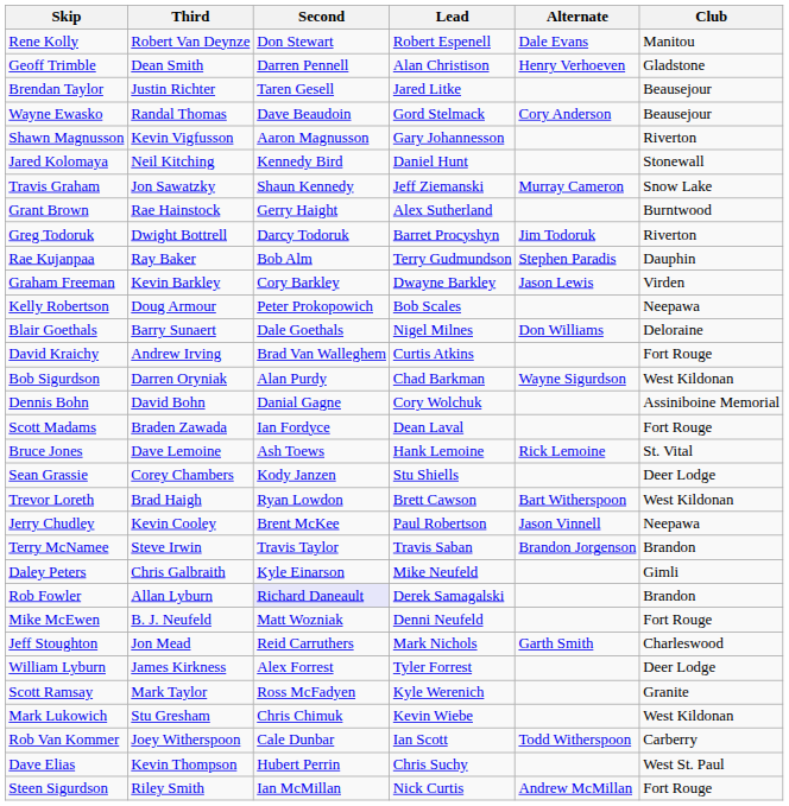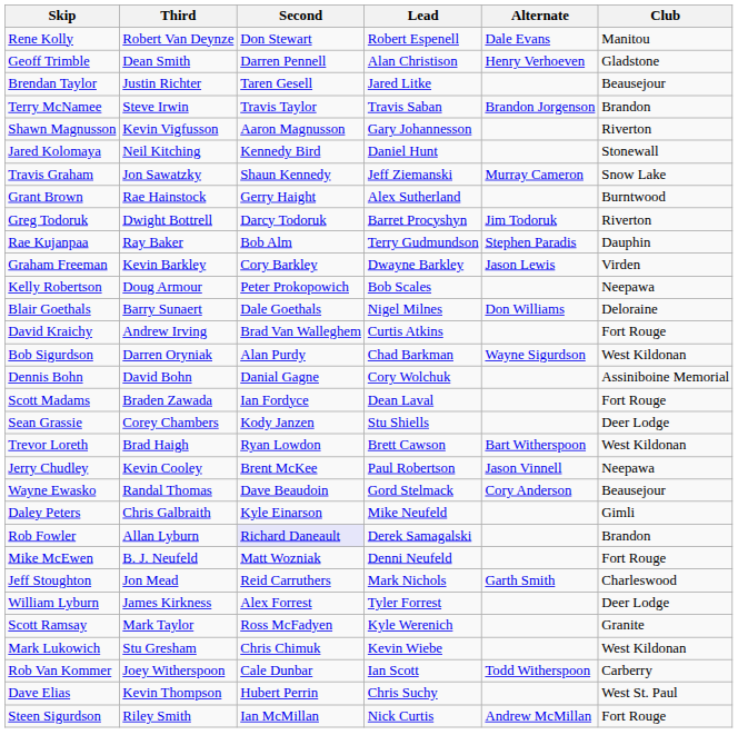 <table class="wikitable sortable">
 <tr>
 <th>Skip</th>
 <th>Third</th>
 <th>Second</th>
 <th>Lead</th>
 <th>Alternate</th>
 <th>Club</th>
 </tr>
 <tr>
 <td><a href='#'>Rene Kolly</a></td>
 <td><a href='#'>Robert Van Deynze</a></td>
 <td><a href='#'>Don Stewart</a></td>
 <td><a href='#'>Robert Espenell</a></td>
 <td><a href='#'>Dale Evans</a></td>
 <td>Manitou</td>
 </tr>
 <tr>
 <td><a href='#'>Geoff Trimble</a></td>
 <td><a href='#'>Dean Smith</a></td>
 <td><a href='#'>Darren Pennell</a></td>
 <td><a href='#'>Alan Christison</a></td>
 <td><a href='#'>Henry Verhoeven</a></td>
 <td>Gladstone</td>
 </tr>
 <tr>
 <td><a href='#'>Brendan Taylor</a></td>
 <td><a href='#'>Justin Richter</a></td>
 <td><a href='#'>Taren Gesell</a></td>
 <td><a href='#'>Jared Litke</a></td>
 <td></td>
 <td>Beausejour</td>
 </tr>
 <tr>
-<td><a href='#'>Wayne Ewasko</a></td>
-<td><a href='#'>Randal Thomas</a></td>
-<td><a href='#'>Dave Beaudoin</a></td>
-<td><a href='#'>Gord Stelmack</a></td>
-<td><a href='#'>Cory Anderson</a></td>
-<td>Beausejour</td>
+<td><a href='#'>Terry McNamee</a></td>
+<td><a href='#'>Steve Irwin</a></td>
+<td><a href='#'>Travis Taylor</a></td>
+<td><a href='#'>Travis Saban</a></td>
+<td><a href='#'>Brandon Jorgenson</a></td>
+<td>Brandon</td>
 </tr>
 <tr>
 <td><a href='#'>Shawn Magnusson</a></td>
 <td><a href='#'>Kevin Vigfusson</a></td>
 <td><a href='#'>Aaron Magnusson</a></td>
 <td><a href='#'>Gary Johannesson</a></td>
 <td></td>
 <td>Riverton</td>
 </tr>
 <tr>
 <td><a href='#'>Jared Kolomaya</a></td>
 <td><a href='#'>Neil Kitching</a></td>
 <td><a href='#'>Kennedy Bird</a></td>
 <td><a href='#'>Daniel Hunt</a></td>
 <td></td>
 <td>Stonewall</td>
 </tr>
 <tr>
 <td><a href='#'>Travis Graham</a></td>
 <td><a href='#'>Jon Sawatzky</a></td>
 <td><a href='#'>Shaun Kennedy</a></td>
 <td><a href='#'>Jeff Ziemanski</a></td>
 <td><a href='#'>Murray Cameron</a></td>
 <td>Snow Lake</td>
 </tr>
 <tr>
 <td><a href='#'>Grant Brown</a></td>
 <td><a href='#'>Rae Hainstock</a></td>
 <td><a href='#'>Gerry Haight</a></td>
 <td><a href='#'>Alex Sutherland</a></td>
 <td></td>
 <td>Burntwood</td>
 </tr>
 <tr>
 <td><a href='#'>Greg Todoruk</a></td>
 <td><a href='#'>Dwight Bottrell</a></td>
 <td><a href='#'>Darcy Todoruk</a></td>
 <td><a href='#'>Barret Procyshyn</a></td>
 <td><a href='#'>Jim Todoruk</a></td>
 <td>Riverton</td>
 </tr>
 <tr>
 <td><a href='#'>Rae Kujanpaa</a></td>
 <td><a href='#'>Ray Baker</a></td>
 <td><a href='#'>Bob Alm</a></td>
 <td><a href='#'>Terry Gudmundson</a></td>
 <td><a href='#'>Stephen Paradis</a></td>
 <td>Dauphin</td>
 </tr>
 <tr>
 <td><a href='#'>Graham Freeman</a></td>
 <td><a href='#'>Kevin Barkley</a></td>
 <td><a href='#'>Cory Barkley</a></td>
 <td><a href='#'>Dwayne Barkley</a></td>
 <td><a href='#'>Jason Lewis</a></td>
 <td>Virden</td>
 </tr>
 <tr>
 <td><a href='#'>Kelly Robertson</a></td>
 <td><a href='#'>Doug Armour</a></td>
 <td><a href='#'>Peter Prokopowich</a></td>
 <td><a href='#'>Bob Scales</a></td>
 <td></td>
 <td>Neepawa</td>
 </tr>
 <tr>
 <td><a href='#'>Blair Goethals</a></td>
 <td><a href='#'>Barry Sunaert</a></td>
 <td><a href='#'>Dale Goethals</a></td>
 <td><a href='#'>Nigel Milnes</a></td>
 <td><a href='#'>Don Williams</a></td>
 <td>Deloraine</td>
 </tr>
 <tr>
 <td><a href='#'>David Kraichy</a></td>
 <td><a href='#'>Andrew Irving</a></td>
 <td><a href='#'>Brad Van Walleghem</a></td>
 <td><a href='#'>Curtis Atkins</a></td>
 <td></td>
 <td>Fort Rouge</td>
 </tr>
 <tr>
 <td><a href='#'>Bob Sigurdson</a></td>
 <td><a href='#'>Darren Oryniak</a></td>
 <td><a href='#'>Alan Purdy</a></td>
 <td><a href='#'>Chad Barkman</a></td>
 <td><a href='#'>Wayne Sigurdson</a></td>
 <td>West Kildonan</td>
 </tr>
 <tr>
 <td><a href='#'>Dennis Bohn</a></td>
 <td><a href='#'>David Bohn</a></td>
 <td><a href='#'>Danial Gagne</a></td>
 <td><a href='#'>Cory Wolchuk</a></td>
 <td></td>
 <td>Assiniboine Memorial</td>
 </tr>
 <tr>
 <td><a href='#'>Scott Madams</a></td>
 <td><a href='#'>Braden Zawada</a></td>
 <td><a href='#'>Ian Fordyce</a></td>
 <td><a href='#'>Dean Laval</a></td>
 <td></td>
 <td>Fort Rouge</td>
 </tr>
 <tr>
-<td><a href='#'>Bruce Jones</a></td>
-<td><a href='#'>Dave Lemoine</a></td>
-<td><a href='#'>Ash Toews</a></td>
-<td><a href='#'>Hank Lemoine</a></td>
-<td><a href='#'>Rick Lemoine</a></td>
-<td>St. Vital</td>
-</tr>
-<tr>
 <td><a href='#'>Sean Grassie</a></td>
 <td><a href='#'>Corey Chambers</a></td>
 <td><a href='#'>Kody Janzen</a></td>
 <td><a href='#'>Stu Shiells</a></td>
 <td></td>
 <td>Deer Lodge</td>
 </tr>
 <tr>
 <td><a href='#'>Trevor Loreth</a></td>
 <td><a href='#'>Brad Haigh</a></td>
 <td><a href='#'>Ryan Lowdon</a></td>
 <td><a href='#'>Brett Cawson</a></td>
 <td><a href='#'>Bart Witherspoon</a></td>
 <td>West Kildonan</td>
 </tr>
 <tr>
 <td><a href='#'>Jerry Chudley</a></td>
 <td><a href='#'>Kevin Cooley</a></td>
 <td><a href='#'>Brent McKee</a></td>
 <td><a href='#'>Paul Robertson</a></td>
 <td><a href='#'>Jason Vinnell</a></td>
 <td>Neepawa</td>
 </tr>
 <tr>
-<td><a href='#'>Terry McNamee</a></td>
-<td><a href='#'>Steve Irwin</a></td>
-<td><a href='#'>Travis Taylor</a></td>
-<td><a href='#'>Travis Saban</a></td>
-<td><a href='#'>Brandon Jorgenson</a></td>
-<td>Brandon</td>
+<td><a href='#'>Wayne Ewasko</a></td>
+<td><a href='#'>Randal Thomas</a></td>
+<td><a href='#'>Dave Beaudoin</a></td>
+<td><a href='#'>Gord Stelmack</a></td>
+<td><a href='#'>Cory Anderson</a></td>
+<td>Beausejour</td>
 </tr>
 <tr>
 <td><a href='#'>Daley Peters</a></td>
 <td><a href='#'>Chris Galbraith</a></td>
 <td><a href='#'>Kyle Einarson</a></td>
 <td><a href='#'>Mike Neufeld</a></td>
 <td></td>
 <td>Gimli</td>
 </tr>
 <tr>
 <td><a href='#'>Rob Fowler</a></td>
 <td><a href='#'>Allan Lyburn</a></td>
 <td style="background: lavender;"><a href='#'>Richard Daneault</a></td>
 <td><a href='#'>Derek Samagalski</a></td>
 <td></td>
 <td>Brandon</td>
 </tr>
 <tr>
 <td><a href='#'>Mike McEwen</a></td>
 <td><a href='#'>B. J. Neufeld</a></td>
 <td><a href='#'>Matt Wozniak</a></td>
 <td><a href='#'>Denni Neufeld</a></td>
 <td></td>
 <td>Fort Rouge</td>
 </tr>
 <tr>
 <td><a href='#'>Jeff Stoughton</a></td>
 <td><a href='#'>Jon Mead</a></td>
 <td><a href='#'>Reid Carruthers</a></td>
 <td><a href='#'>Mark Nichols</a></td>
 <td><a href='#'>Garth Smith</a></td>
 <td>Charleswood</td>
 </tr>
 <tr>
 <td><a href='#'>William Lyburn</a></td>
 <td><a href='#'>James Kirkness</a></td>
 <td><a href='#'>Alex Forrest</a></td>
 <td><a href='#'>Tyler Forrest</a></td>
 <td></td>
 <td>Deer Lodge</td>
 </tr>
 <tr>
 <td><a href='#'>Scott Ramsay</a></td>
 <td><a href='#'>Mark Taylor</a></td>
 <td><a href='#'>Ross McFadyen</a></td>
 <td><a href='#'>Kyle Werenich</a></td>
 <td></td>
 <td>Granite</td>
 </tr>
 <tr>
 <td><a href='#'>Mark Lukowich</a></td>
 <td><a href='#'>Stu Gresham</a></td>
 <td><a href='#'>Chris Chimuk</a></td>
 <td><a href='#'>Kevin Wiebe</a></td>
 <td></td>
 <td>West Kildonan</td>
 </tr>
 <tr>
 <td><a href='#'>Rob Van Kommer</a></td>
 <td><a href='#'>Joey Witherspoon</a></td>
 <td><a href='#'>Cale Dunbar</a></td>
 <td><a href='#'>Ian Scott</a></td>
 <td><a href='#'>Todd Witherspoon</a></td>
 <td>Carberry</td>
 </tr>
 <tr>
 <td><a href='#'>Dave Elias</a></td>
 <td><a href='#'>Kevin Thompson</a></td>
 <td><a href='#'>Hubert Perrin</a></td>
 <td><a href='#'>Chris Suchy</a></td>
 <td></td>
 <td>West St. Paul</td>
 </tr>
 <tr>
 <td><a href='#'>Steen Sigurdson</a></td>
 <td><a href='#'>Riley Smith</a></td>
 <td><a href='#'>Ian McMillan</a></td>
 <td><a href='#'>Nick Curtis</a></td>
 <td><a href='#'>Andrew McMillan</a></td>
 <td>Fort Rouge</td>
 </tr>
 </table>
